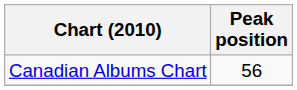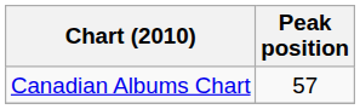 <table class="wikitable sortable">
 <tr>
 <th align="left">Chart (2010)</th>
 <th align="left">Peak<br>position</th>
 </tr>
 <tr>
 <td><a href='#'>Canadian Albums Chart</a></td>
-<td style="text-align:center;">56</td>
+<td style="text-align:center;">57</td>
 </tr>
 <tr>
 </tr>
 <tr>
 </tr>
 <tr>
 </tr>
 <tr>
 </tr>
 </table>
